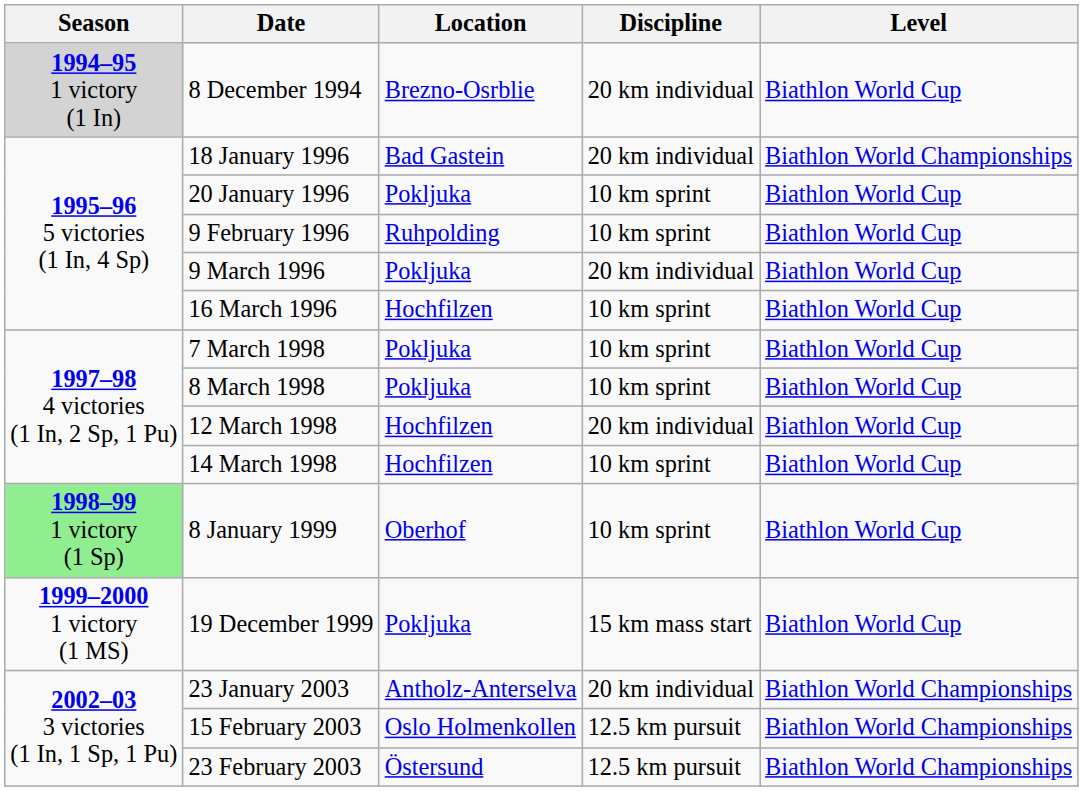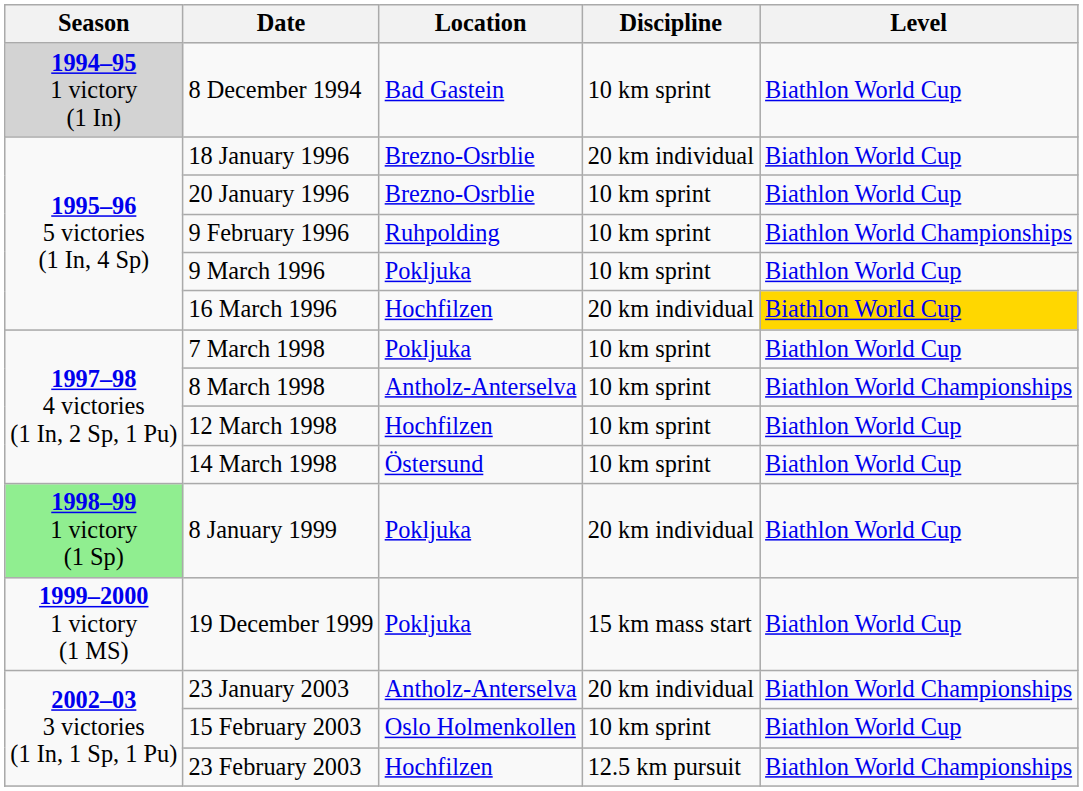 <table class="wikitable">
 <tr>
 <th>Season</th>
 <th>Date</th>
 <th>Location</th>
 <th>Discipline</th>
 <th>Level</th>
 </tr>
 <tr>
 <td rowspan="1" style="background: lightgrey; text-align:center;"><strong><a href='#'>1994–95</a></strong> <br> 1 victory <br> (1 In)</td>
 <td>8 December 1994</td>
+<td> <a href='#'>Bad Gastein</a></td>
+<td>10 km sprint</td>
+<td><a href='#'>Biathlon World Cup</a></td>
+</tr>
+<tr>
+<td rowspan="5" style="text-align:center;"><strong><a href='#'>1995–96</a></strong> <br> 5 victories <br> (1 In, 4 Sp)</td>
+<td>18 January 1996</td>
 <td> <a href='#'>Brezno-Osrblie</a></td>
 <td>20 km individual</td>
 <td><a href='#'>Biathlon World Cup</a></td>
 </tr>
 <tr>
-<td rowspan="5" style="text-align:center;"><strong><a href='#'>1995–96</a></strong> <br> 5 victories <br> (1 In, 4 Sp)</td>
-<td>18 January 1996</td>
-<td> <a href='#'>Bad Gastein</a></td>
-<td>20 km individual</td>
-<td><a href='#'>Biathlon World Championships</a></td>
-</tr>
-<tr>
 <td>20 January 1996</td>
-<td> <a href='#'>Pokljuka</a></td>
+<td> <a href='#'>Brezno-Osrblie</a></td>
 <td>10 km sprint</td>
 <td><a href='#'>Biathlon World Cup</a></td>
 </tr>
 <tr>
 <td>9 February 1996</td>
 <td> <a href='#'>Ruhpolding</a></td>
 <td>10 km sprint</td>
-<td><a href='#'>Biathlon World Cup</a></td>
+<td><a href='#'>Biathlon World Championships</a></td>
 </tr>
 <tr>
 <td>9 March 1996</td>
 <td> <a href='#'>Pokljuka</a></td>
-<td>20 km individual</td>
+<td>10 km sprint</td>
 <td><a href='#'>Biathlon World Cup</a></td>
 </tr>
 <tr>
 <td>16 March 1996</td>
 <td> <a href='#'>Hochfilzen</a></td>
-<td>10 km sprint</td>
-<td><a href='#'>Biathlon World Cup</a></td>
+<td>20 km individual</td>
+<td style="background: gold;"><a href='#'>Biathlon World Cup</a></td>
 </tr>
 <tr>
 <td rowspan="4" style="text-align:center;"><strong><a href='#'>1997–98</a></strong> <br> 4 victories <br> (1 In, 2 Sp, 1 Pu)</td>
 <td>7 March 1998</td>
 <td> <a href='#'>Pokljuka</a></td>
 <td>10 km sprint</td>
 <td><a href='#'>Biathlon World Cup</a></td>
 </tr>
 <tr>
 <td>8 March 1998</td>
-<td> <a href='#'>Pokljuka</a></td>
+<td> <a href='#'>Antholz-Anterselva</a></td>
+<td>10 km sprint</td>
+<td><a href='#'>Biathlon World Championships</a></td>
+</tr>
+<tr>
+<td>12 March 1998</td>
+<td> <a href='#'>Hochfilzen</a></td>
 <td>10 km sprint</td>
 <td><a href='#'>Biathlon World Cup</a></td>
 </tr>
 <tr>
-<td>12 March 1998</td>
-<td> <a href='#'>Hochfilzen</a></td>
-<td>20 km individual</td>
-<td><a href='#'>Biathlon World Cup</a></td>
-</tr>
-<tr>
 <td>14 March 1998</td>
-<td> <a href='#'>Hochfilzen</a></td>
+<td> <a href='#'>Östersund</a></td>
 <td>10 km sprint</td>
 <td><a href='#'>Biathlon World Cup</a></td>
 </tr>
 <tr>
 <td rowspan="1" style="background: lightgreen; text-align:center;"><strong><a href='#'>1998–99</a></strong> <br> 1 victory <br> (1 Sp)</td>
 <td>8 January 1999</td>
-<td> <a href='#'>Oberhof</a></td>
-<td>10 km sprint</td>
+<td> <a href='#'>Pokljuka</a></td>
+<td>20 km individual</td>
 <td><a href='#'>Biathlon World Cup</a></td>
 </tr>
 <tr>
 <td rowspan="1" style="text-align:center;"><strong><a href='#'>1999–2000</a></strong> <br> 1 victory <br> (1 MS)</td>
 <td>19 December 1999</td>
 <td> <a href='#'>Pokljuka</a></td>
 <td>15 km mass start</td>
 <td><a href='#'>Biathlon World Cup</a></td>
 </tr>
 <tr>
 <td rowspan="3" style="text-align:center;"><strong><a href='#'>2002–03</a></strong> <br> 3 victories <br> (1 In, 1 Sp, 1 Pu)</td>
 <td>23 January 2003</td>
 <td> <a href='#'>Antholz-Anterselva</a></td>
 <td>20 km individual</td>
 <td><a href='#'>Biathlon World Championships</a></td>
 </tr>
 <tr>
 <td>15 February 2003</td>
 <td> <a href='#'>Oslo Holmenkollen</a></td>
-<td>12.5 km pursuit</td>
-<td><a href='#'>Biathlon World Championships</a></td>
+<td>10 km sprint</td>
+<td><a href='#'>Biathlon World Cup</a></td>
 </tr>
 <tr>
 <td>23 February 2003</td>
-<td> <a href='#'>Östersund</a></td>
+<td> <a href='#'>Hochfilzen</a></td>
 <td>12.5 km pursuit</td>
 <td><a href='#'>Biathlon World Championships</a></td>
 </tr>
 </table>
